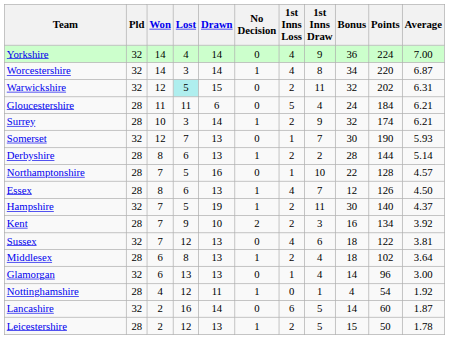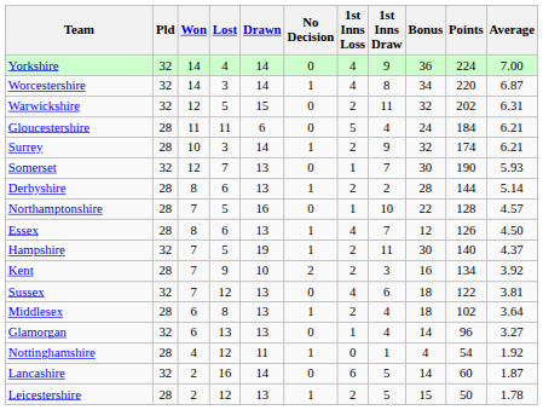 <table class="wikitable" style="text-align:center;">
 <tr>
 <th width=175>Team</th>
 <th width=20 abbr="Played">Pld</th>
 <th width=20 abbr="Won"><a href='#'>Won</a></th>
 <th width=20 abbr="Lost"><a href='#'>Lost</a></th>
 <th width=20 abbr="Drawn"><a href='#'>Drawn</a></th>
 <th width=20 abbr="ND">No Decision</th>
 <th width=20 abbr="1st L">1st Inns Loss</th>
 <th width=20 abbr="1st D">1st Inns Draw</th>
 <th width=20 abbr="Bonus Points">Bonus</th>
 <th width=20 abbr="Points">Points</th>
 <th width=20 abbr="Average">Average</th>
 </tr>
 <tr style="background:#ccffcc;">
 <td style="text-align:left;"><a href='#'>Yorkshire</a></td>
 <td>32</td>
 <td>14</td>
 <td>4</td>
 <td>14</td>
 <td>0</td>
 <td>4</td>
 <td>9</td>
 <td>36</td>
 <td>224</td>
 <td>7.00</td>
 </tr>
 <tr>
 <td style="text-align:left;"><a href='#'>Worcestershire</a></td>
 <td>32</td>
 <td>14</td>
 <td>3</td>
 <td>14</td>
 <td>1</td>
 <td>4</td>
 <td>8</td>
 <td>34</td>
 <td>220</td>
 <td>6.87</td>
 </tr>
 <tr>
 <td style="text-align:left;"><a href='#'>Warwickshire</a></td>
 <td>32</td>
 <td>12</td>
-<td style="background: paleturquoise;">5</td>
+<td>5</td>
 <td>15</td>
 <td>0</td>
 <td>2</td>
 <td>11</td>
 <td>32</td>
 <td>202</td>
 <td>6.31</td>
 </tr>
 <tr>
 <td style="text-align:left;"><a href='#'>Gloucestershire</a></td>
 <td>28</td>
 <td>11</td>
 <td>11</td>
 <td>6</td>
 <td>0</td>
 <td>5</td>
 <td>4</td>
 <td>24</td>
 <td>184</td>
 <td>6.21</td>
 </tr>
 <tr>
 <td style="text-align:left;"><a href='#'>Surrey</a></td>
 <td>28</td>
 <td>10</td>
 <td>3</td>
 <td>14</td>
 <td>1</td>
 <td>2</td>
 <td>9</td>
 <td>32</td>
 <td>174</td>
 <td>6.21</td>
 </tr>
 <tr>
 <td style="text-align:left;"><a href='#'>Somerset</a></td>
 <td>32</td>
 <td>12</td>
 <td>7</td>
 <td>13</td>
 <td>0</td>
 <td>1</td>
 <td>7</td>
 <td>30</td>
 <td>190</td>
 <td>5.93</td>
 </tr>
 <tr>
 <td style="text-align:left;"><a href='#'>Derbyshire</a></td>
 <td>28</td>
 <td>8</td>
 <td>6</td>
 <td>13</td>
 <td>1</td>
 <td>2</td>
 <td>2</td>
 <td>28</td>
 <td>144</td>
 <td>5.14</td>
 </tr>
 <tr>
 <td style="text-align:left;"><a href='#'>Northamptonshire</a></td>
 <td>28</td>
 <td>7</td>
 <td>5</td>
 <td>16</td>
 <td>0</td>
 <td>1</td>
 <td>10</td>
 <td>22</td>
 <td>128</td>
 <td>4.57</td>
 </tr>
 <tr>
 <td style="text-align:left;"><a href='#'>Essex</a></td>
 <td>28</td>
 <td>8</td>
 <td>6</td>
 <td>13</td>
 <td>1</td>
 <td>4</td>
 <td>7</td>
 <td>12</td>
 <td>126</td>
 <td>4.50</td>
 </tr>
 <tr>
 <td style="text-align:left;"><a href='#'>Hampshire</a></td>
 <td>32</td>
 <td>7</td>
 <td>5</td>
 <td>19</td>
 <td>1</td>
 <td>2</td>
 <td>11</td>
 <td>30</td>
 <td>140</td>
 <td>4.37</td>
 </tr>
 <tr>
 <td style="text-align:left;"><a href='#'>Kent</a></td>
 <td>28</td>
 <td>7</td>
 <td>9</td>
 <td>10</td>
 <td>2</td>
 <td>2</td>
 <td>3</td>
 <td>16</td>
 <td>134</td>
 <td>3.92</td>
 </tr>
 <tr>
 <td style="text-align:left;"><a href='#'>Sussex</a></td>
 <td>32</td>
 <td>7</td>
 <td>12</td>
 <td>13</td>
 <td>0</td>
 <td>4</td>
 <td>6</td>
 <td>18</td>
 <td>122</td>
 <td>3.81</td>
 </tr>
 <tr>
 <td style="text-align:left;"><a href='#'>Middlesex</a></td>
 <td>28</td>
 <td>6</td>
 <td>8</td>
 <td>13</td>
 <td>1</td>
 <td>2</td>
 <td>4</td>
 <td>18</td>
 <td>102</td>
 <td>3.64</td>
 </tr>
 <tr>
 <td style="text-align:left;"><a href='#'>Glamorgan</a></td>
 <td>32</td>
 <td>6</td>
 <td>13</td>
 <td>13</td>
 <td>0</td>
 <td>1</td>
 <td>4</td>
 <td>14</td>
 <td>96</td>
-<td>3.00</td>
+<td>3.27</td>
 </tr>
 <tr>
 <td style="text-align:left;"><a href='#'>Nottinghamshire</a></td>
 <td>28</td>
 <td>4</td>
 <td>12</td>
 <td>11</td>
 <td>1</td>
 <td>0</td>
 <td>1</td>
 <td>4</td>
 <td>54</td>
 <td>1.92</td>
 </tr>
 <tr>
 <td style="text-align:left;"><a href='#'>Lancashire</a></td>
 <td>32</td>
 <td>2</td>
 <td>16</td>
 <td>14</td>
 <td>0</td>
 <td>6</td>
 <td>5</td>
 <td>14</td>
 <td>60</td>
 <td>1.87</td>
 </tr>
 <tr>
 <td style="text-align:left;"><a href='#'>Leicestershire</a></td>
 <td>28</td>
 <td>2</td>
 <td>12</td>
 <td>13</td>
 <td>1</td>
 <td>2</td>
 <td>5</td>
 <td>15</td>
 <td>50</td>
 <td>1.78</td>
 </tr>
 </table>
